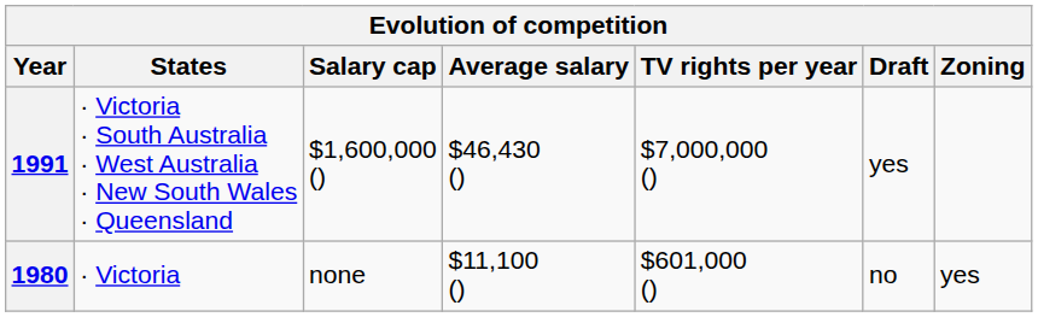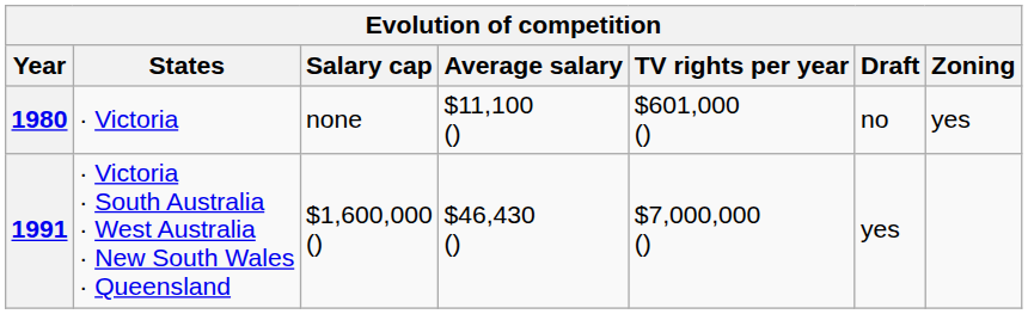 <table class="wikitable floatright">
 <tr>
 <th colspan="7">Evolution of competition</th>
 </tr>
 <tr>
 <th>Year</th>
 <th>States</th>
 <th>Salary cap</th>
 <th>Average salary</th>
 <th>TV rights per year</th>
 <th>Draft</th>
 <th>Zoning</th>
 </tr>
 <tr>
+<th><a href='#'>1980</a></th>
+<td>· <a href='#'>Victoria</a></td>
+<td>none</td>
+<td>$11,100<br>()</td>
+<td>$601,000<br>()</td>
+<td>no</td>
+<td>yes</td>
+</tr>
+<tr>
 <th><a href='#'>1991</a></th>
 <td>· <a href='#'>Victoria</a><br>· <a href='#'>South Australia</a><br>· <a href='#'>West Australia</a><br>· <a href='#'>New South Wales</a><br>· <a href='#'>Queensland</a></td>
 <td>$1,600,000<br>()</td>
 <td>$46,430<br>()</td>
 <td>$7,000,000<br>()</td>
 <td>yes</td>
 <td></td>
 </tr>
-<tr>
-<th><a href='#'>1980</a></th>
-<td>· <a href='#'>Victoria</a></td>
-<td>none</td>
-<td>$11,100<br>()</td>
-<td>$601,000<br>()</td>
-<td>no</td>
-<td>yes</td>
-</tr>
 </table>
